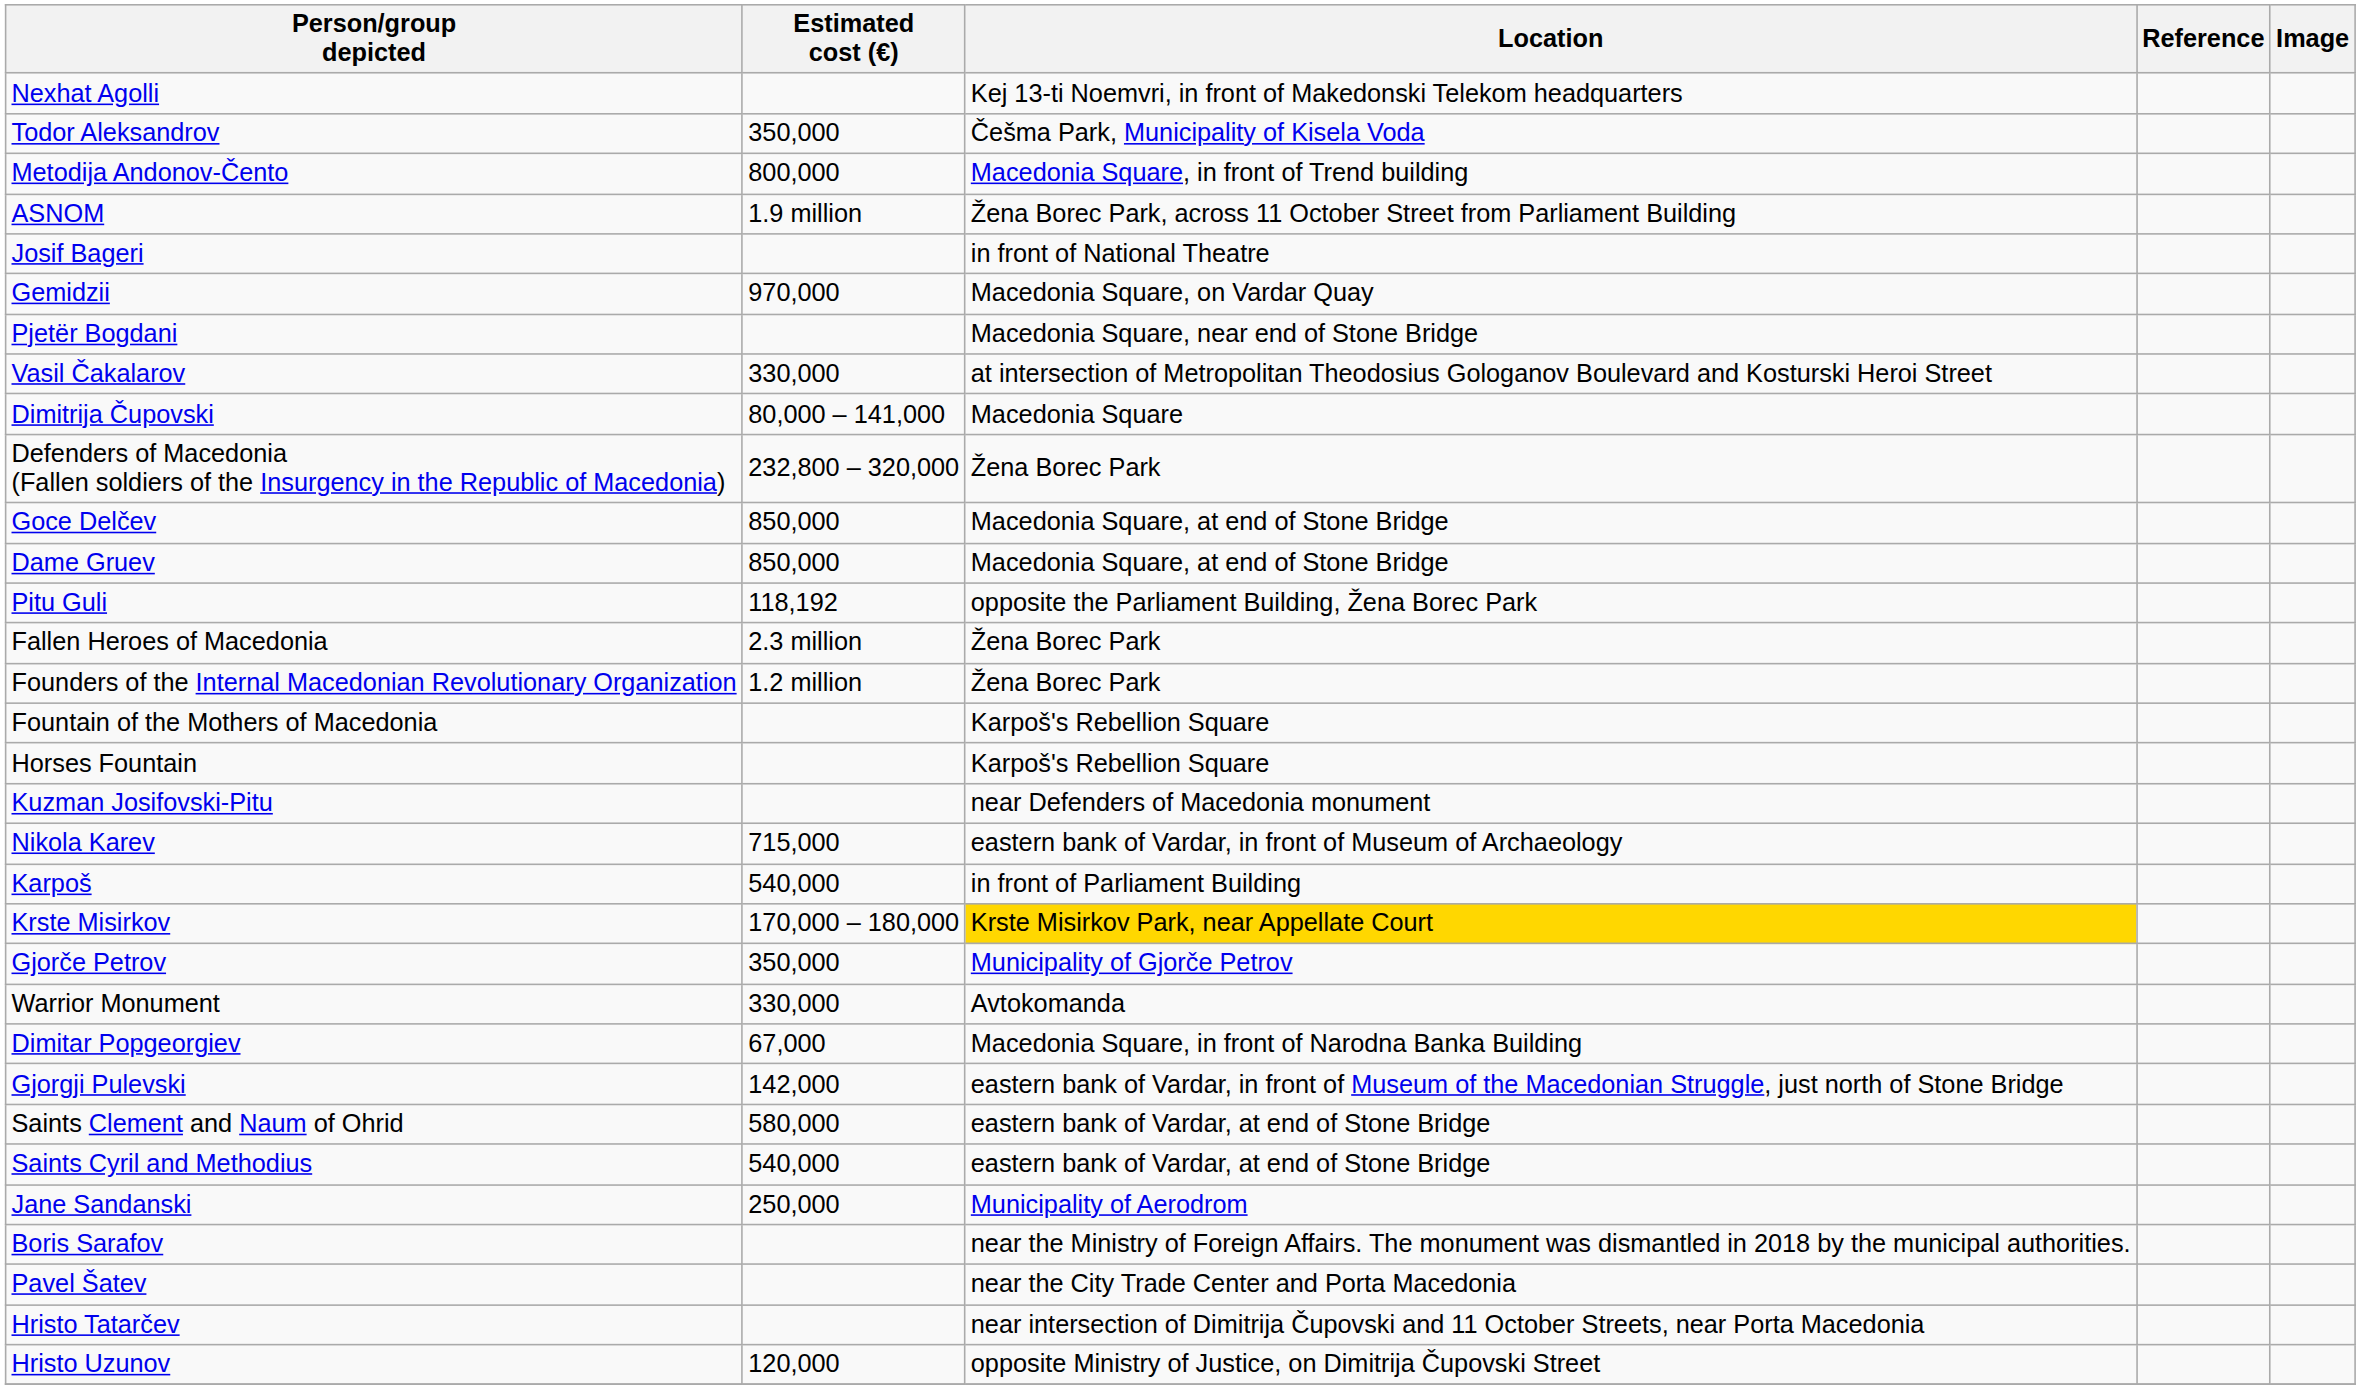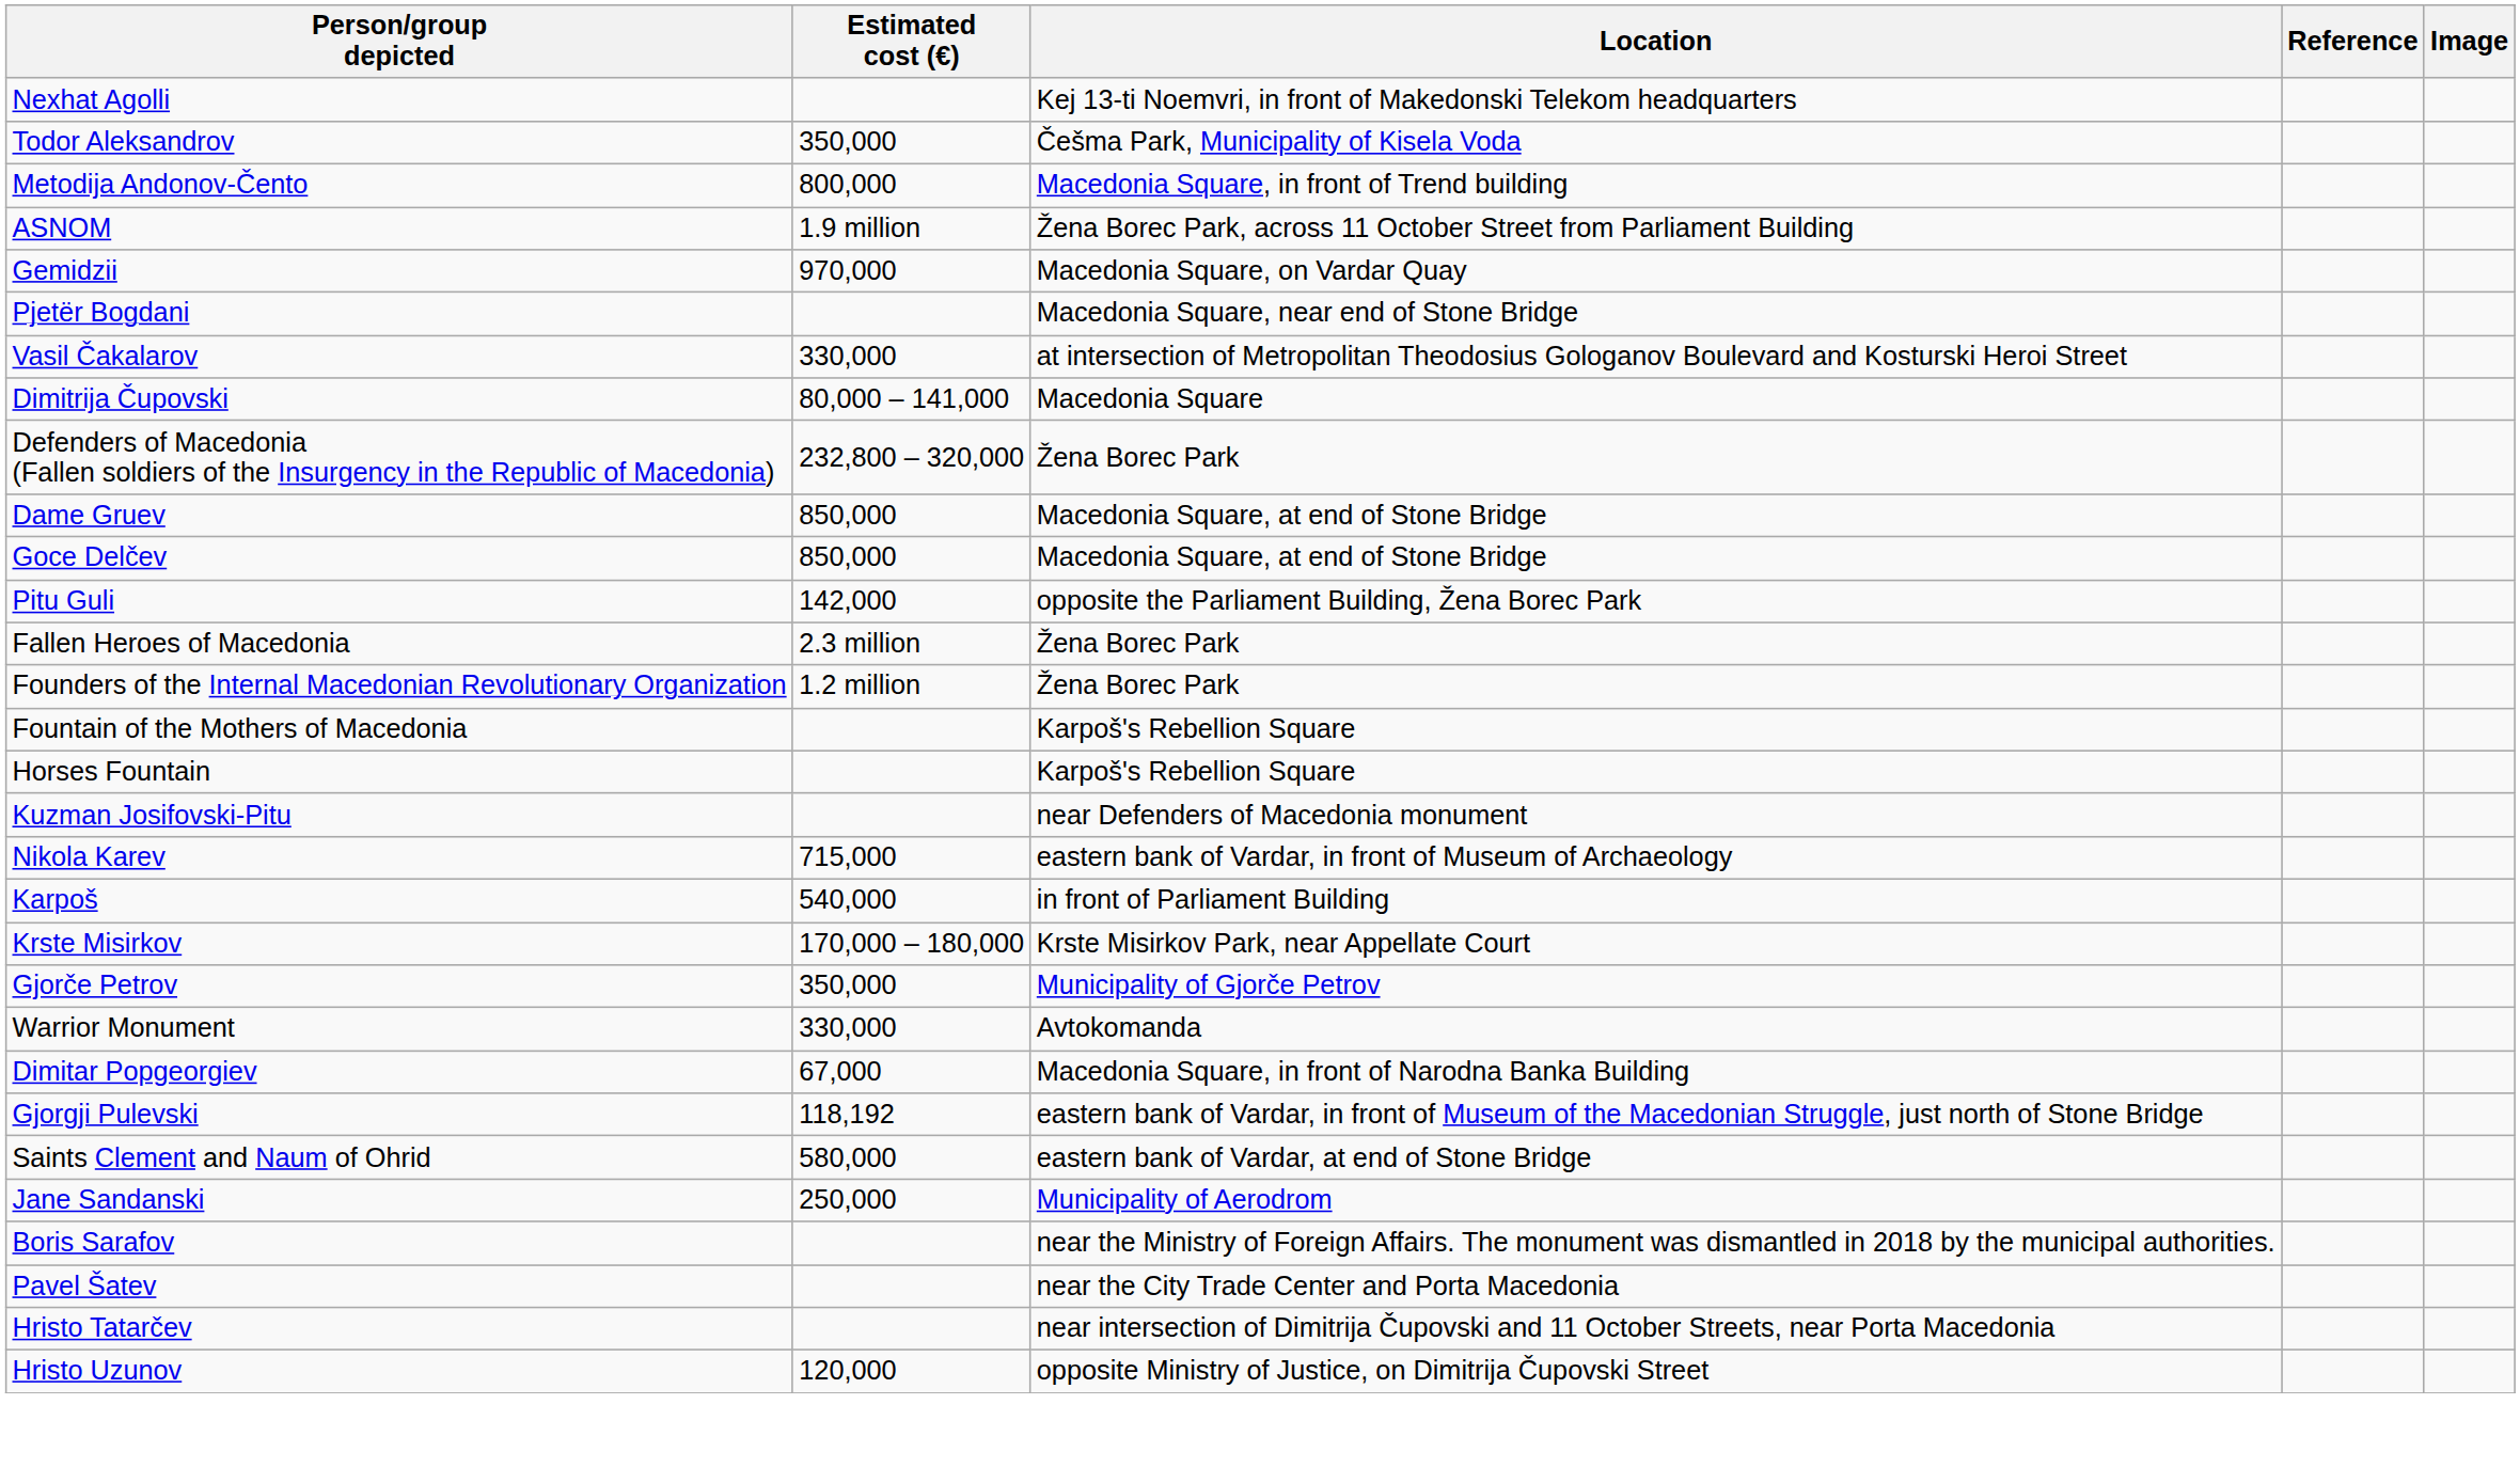 <table class="wikitable sortable" style="margin:1em auto;">
 <tr class="hintergrundfarbe5">
 <th>Person/group<br>depicted</th>
 <th>Estimated<br>cost (€)</th>
 <th>Location</th>
 <th>Reference</th>
 <th>Image</th>
 </tr>
 <tr>
 <td><a href='#'>Nexhat Agolli</a></td>
 <td></td>
 <td>Kej 13-ti Noemvri, in front of Makedonski Telekom headquarters</td>
 <td></td>
 <td></td>
 </tr>
 <tr>
 <td><a href='#'>Todor Aleksandrov</a></td>
 <td>350,000</td>
 <td>Češma Park, <a href='#'>Municipality of Kisela Voda</a></td>
 <td></td>
 <td></td>
 </tr>
 <tr>
 <td><a href='#'>Metodija Andonov-Čento</a></td>
 <td>800,000</td>
 <td><a href='#'>Macedonia Square</a>, in front of Trend building</td>
 <td></td>
 <td></td>
 </tr>
 <tr>
 <td><a href='#'>ASNOM</a></td>
 <td>1.9 million</td>
 <td>Žena Borec Park, across 11 October Street from Parliament Building</td>
-<td></td>
-<td></td>
-</tr>
-<tr>
-<td><a href='#'>Josif Bageri</a></td>
-<td></td>
-<td>in front of National Theatre</td>
 <td></td>
 <td></td>
 </tr>
 <tr>
 <td><a href='#'>Gemidzii</a></td>
 <td>970,000</td>
 <td>Macedonia Square, on Vardar Quay</td>
 <td></td>
 <td></td>
 </tr>
 <tr>
 <td><a href='#'>Pjetër Bogdani</a></td>
 <td></td>
 <td>Macedonia Square, near end of Stone Bridge</td>
 <td></td>
 <td></td>
 </tr>
 <tr>
 <td><a href='#'>Vasil Čakalarov</a></td>
 <td>330,000</td>
 <td>at intersection of Metropolitan Theodosius Gologanov Boulevard and Kosturski Heroi Street</td>
 <td></td>
 <td></td>
 </tr>
 <tr>
 <td><a href='#'>Dimitrija Čupovski</a></td>
 <td>80,000 – 141,000</td>
 <td>Macedonia Square</td>
 <td></td>
 <td></td>
 </tr>
 <tr>
 <td>Defenders of Macedonia<br>(Fallen soldiers of the <a href='#'>Insurgency in the Republic of Macedonia</a>)</td>
 <td>232,800 – 320,000</td>
 <td>Žena Borec Park</td>
 <td></td>
 <td></td>
 </tr>
 <tr>
+<td><a href='#'>Dame Gruev</a></td>
+<td>850,000</td>
+<td>Macedonia Square, at end of Stone Bridge</td>
+<td></td>
+<td></td>
+</tr>
+<tr>
 <td><a href='#'>Goce Delčev</a></td>
 <td>850,000</td>
 <td>Macedonia Square, at end of Stone Bridge</td>
 <td></td>
 <td></td>
 </tr>
 <tr>
-<td><a href='#'>Dame Gruev</a></td>
-<td>850,000</td>
-<td>Macedonia Square, at end of Stone Bridge</td>
-<td></td>
-<td></td>
-</tr>
-<tr>
 <td><a href='#'>Pitu Guli</a></td>
-<td>118,192</td>
+<td>142,000</td>
 <td>opposite the Parliament Building, Žena Borec Park</td>
 <td></td>
 <td></td>
 </tr>
 <tr>
 <td>Fallen Heroes of Macedonia</td>
 <td>2.3 million</td>
 <td>Žena Borec Park</td>
 <td></td>
 <td></td>
 </tr>
 <tr>
 <td>Founders of the <a href='#'>Internal Macedonian Revolutionary Organization</a></td>
 <td>1.2 million</td>
 <td>Žena Borec Park</td>
 <td></td>
 <td></td>
 </tr>
 <tr>
 <td>Fountain of the Mothers of Macedonia</td>
 <td></td>
 <td>Karpoš's Rebellion Square</td>
 <td></td>
 <td></td>
 </tr>
 <tr>
 <td>Horses Fountain</td>
 <td></td>
 <td>Karpoš's Rebellion Square</td>
 <td></td>
 <td></td>
 </tr>
 <tr>
 <td><a href='#'>Kuzman Josifovski-Pitu</a></td>
 <td></td>
 <td>near Defenders of Macedonia monument</td>
 <td></td>
 <td></td>
 </tr>
 <tr>
 <td><a href='#'>Nikola Karev</a></td>
 <td>715,000</td>
 <td>eastern bank of Vardar, in front of Museum of Archaeology</td>
 <td></td>
 <td></td>
 </tr>
 <tr>
 <td><a href='#'>Karpoš</a></td>
 <td>540,000</td>
 <td>in front of Parliament Building</td>
 <td></td>
 <td></td>
 </tr>
 <tr>
 <td><a href='#'>Krste Misirkov</a></td>
 <td>170,000 – 180,000</td>
-<td style="background: gold;">Krste Misirkov Park, near Appellate Court</td>
+<td>Krste Misirkov Park, near Appellate Court</td>
 <td></td>
 <td></td>
 </tr>
 <tr>
 <td><a href='#'>Gjorče Petrov</a></td>
 <td>350,000</td>
 <td><a href='#'>Municipality of Gjorče Petrov</a></td>
 <td></td>
 <td></td>
 </tr>
 <tr>
 <td>Warrior Monument</td>
 <td>330,000</td>
 <td>Avtokomanda</td>
 <td></td>
 <td></td>
 </tr>
 <tr>
 <td><a href='#'>Dimitar Popgeorgiev</a></td>
 <td>67,000</td>
 <td>Macedonia Square, in front of Narodna Banka Building</td>
 <td></td>
 <td></td>
 </tr>
 <tr>
 <td><a href='#'>Gjorgji Pulevski</a></td>
-<td>142,000</td>
+<td>118,192</td>
 <td>eastern bank of Vardar, in front of <a href='#'>Museum of the Macedonian Struggle</a>, just north of Stone Bridge</td>
 <td></td>
 <td></td>
 </tr>
 <tr>
 <td>Saints <a href='#'>Clement</a> and <a href='#'>Naum</a> of Ohrid</td>
 <td>580,000</td>
-<td>eastern bank of Vardar, at end of Stone Bridge</td>
-<td></td>
-<td></td>
-</tr>
-<tr>
-<td><a href='#'>Saints Cyril and Methodius</a></td>
-<td>540,000</td>
 <td>eastern bank of Vardar, at end of Stone Bridge</td>
 <td></td>
 <td></td>
 </tr>
 <tr>
 <td><a href='#'>Jane Sandanski</a></td>
 <td>250,000</td>
 <td><a href='#'>Municipality of Aerodrom</a></td>
 <td></td>
 <td></td>
 </tr>
 <tr>
 <td><a href='#'>Boris Sarafov</a></td>
 <td></td>
 <td>near the Ministry of Foreign Affairs. The monument was dismantled in 2018 by the municipal authorities.</td>
 <td></td>
 <td></td>
 </tr>
 <tr>
 <td><a href='#'>Pavel Šatev</a></td>
 <td></td>
 <td>near the City Trade Center and Porta Macedonia</td>
 <td></td>
 <td></td>
 </tr>
 <tr>
 <td><a href='#'>Hristo Tatarčev</a></td>
 <td></td>
 <td>near intersection of Dimitrija Čupovski and 11 October Streets, near Porta Macedonia</td>
 <td></td>
 <td></td>
 </tr>
 <tr>
 <td><a href='#'>Hristo Uzunov</a></td>
 <td>120,000</td>
 <td>opposite Ministry of Justice, on Dimitrija Čupovski Street</td>
 <td></td>
 <td></td>
 </tr>
 <tr>
 </tr>
 </table>
